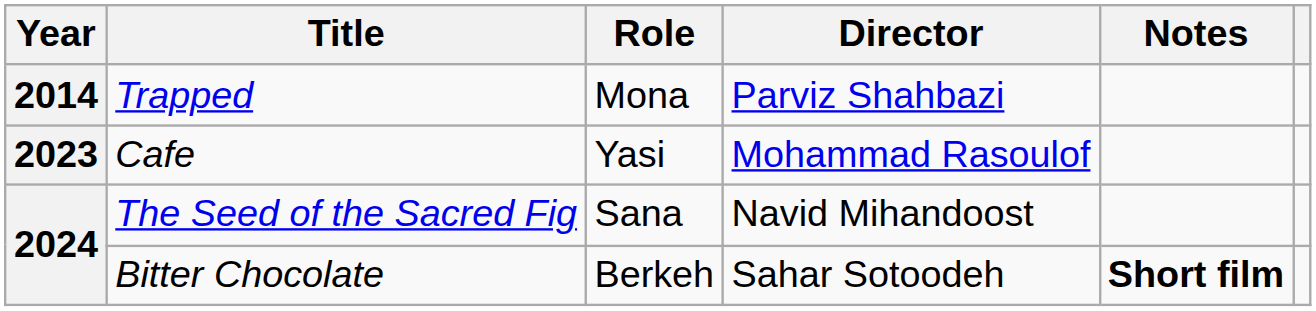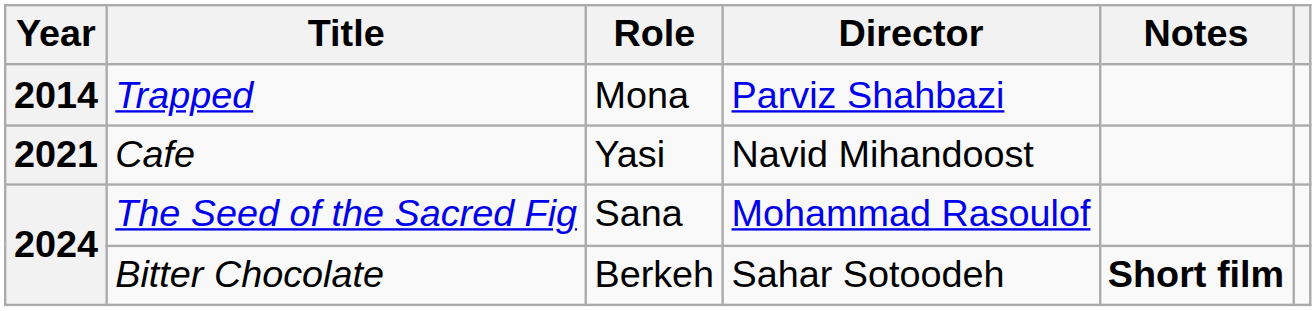 <table class="wikitable plainrowheaders sortable" style="font-size:100%">
 <tr>
 <th scope="col">Year</th>
 <th scope="col">Title</th>
 <th scope="col">Role</th>
 <th scope="col">Director</th>
 <th scope="col" class="unsortable">Notes</th>
 <th class="unsortable" scope="col"></th>
 </tr>
 <tr>
 <th scope="row">2014</th>
 <td><em><a href='#'>Trapped</a></em></td>
 <td>Mona</td>
 <td><a href='#'>Parviz Shahbazi</a></td>
 <td></td>
 <td></td>
 </tr>
 <tr>
-<th scope="row">2023</th>
+<th scope="row">2021</th>
 <td><em>Cafe</em></td>
 <td>Yasi</td>
-<td><a href='#'>Mohammad Rasoulof</a></td>
+<td>Navid Mihandoost</td>
 <td></td>
 <td></td>
 </tr>
 <tr>
 <th rowspan="2" scope="row">2024</th>
 <td><em><a href='#'>The Seed of the Sacred Fig</a></em></td>
 <td>Sana</td>
-<td>Navid Mihandoost</td>
+<td><a href='#'>Mohammad Rasoulof</a></td>
 <td></td>
 <td></td>
 </tr>
 <tr>
 <td><em>Bitter Chocolate</em></td>
 <td>Berkeh</td>
 <td>Sahar Sotoodeh</td>
 <td><strong>Short film</strong></td>
 <td></td>
 </tr>
 </table>
